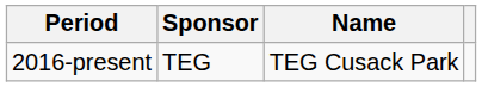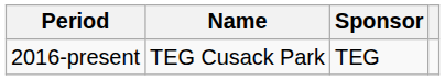 <table class="wikitable" style="text-align:left;margin-left:1em">
 <tr>
 <th>Period</th>
+<th>Name</th>
 <th>Sponsor</th>
-<th>Name</th>
 <th></th>
 </tr>
 <tr>
 <td>2016-present</td>
+<td>TEG Cusack Park</td>
 <td>TEG</td>
-<td>TEG Cusack Park</td>
 <td></td>
 </tr>
 </table>
